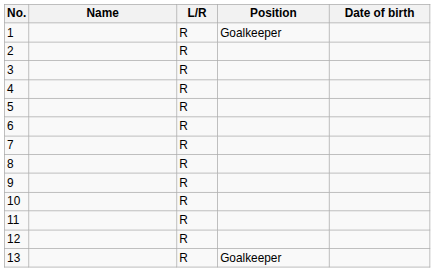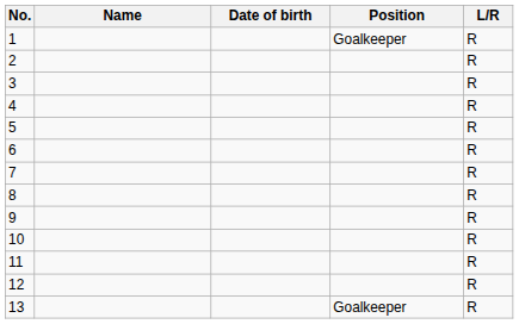 <table class=wikitable sortable style=font-size:100%; text-align:center;>
 <tr>
 <th>No.</th>
 <th style=width:12em>Name</th>
+<th style=width:8em>Date of birth</th>
+<th style=width:9em>Position</th>
 <th style=width:3em>L/R</th>
-<th style=width:9em>Position</th>
-<th style=width:8em>Date of birth</th>
 </tr>
 <tr>
 <td>1</td>
 <td align=left></td>
+<td align=right></td>
+<td>Goalkeeper</td>
 <td>R</td>
-<td>Goalkeeper</td>
-<td align=right></td>
 </tr>
 <tr>
 <td>2</td>
 <td align=left></td>
+<td align=right></td>
+<td></td>
 <td>R</td>
-<td></td>
-<td align=right></td>
 </tr>
 <tr>
 <td>3</td>
 <td align=left></td>
+<td align=right></td>
+<td></td>
 <td>R</td>
-<td></td>
-<td align=right></td>
 </tr>
 <tr>
 <td>4</td>
 <td align=left></td>
+<td align=right></td>
+<td></td>
 <td>R</td>
-<td></td>
-<td align=right></td>
 </tr>
 <tr>
 <td>5</td>
 <td align=left></td>
+<td align=right></td>
+<td></td>
 <td>R</td>
-<td></td>
-<td align=right></td>
 </tr>
 <tr>
 <td>6</td>
 <td align=left></td>
+<td align=right></td>
+<td></td>
 <td>R</td>
-<td></td>
-<td align=right></td>
 </tr>
 <tr>
 <td>7</td>
 <td align=left></td>
+<td align=right></td>
+<td></td>
 <td>R</td>
-<td></td>
-<td align=right></td>
 </tr>
 <tr>
 <td>8</td>
 <td align=left></td>
+<td align=right></td>
+<td></td>
 <td>R</td>
-<td></td>
-<td align=right></td>
 </tr>
 <tr>
 <td>9</td>
 <td align=left></td>
+<td align=right></td>
+<td></td>
 <td>R</td>
-<td></td>
-<td align=right></td>
 </tr>
 <tr>
 <td>10</td>
 <td align=left></td>
+<td align=right></td>
+<td></td>
 <td>R</td>
-<td></td>
-<td align=right></td>
 </tr>
 <tr>
 <td>11</td>
 <td align=left></td>
+<td align=right></td>
+<td></td>
 <td>R</td>
-<td></td>
-<td align=right></td>
 </tr>
 <tr>
 <td>12</td>
 <td align=left></td>
+<td align=right></td>
+<td></td>
 <td>R</td>
-<td></td>
-<td align=right></td>
 </tr>
 <tr>
 <td>13</td>
 <td align=left></td>
+<td align=right></td>
+<td>Goalkeeper</td>
 <td>R</td>
-<td>Goalkeeper</td>
-<td align=right></td>
 </tr>
 </table>
